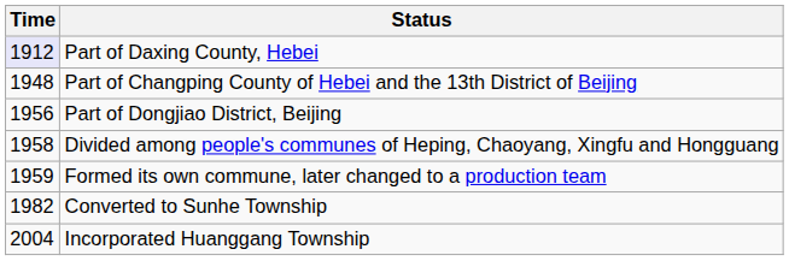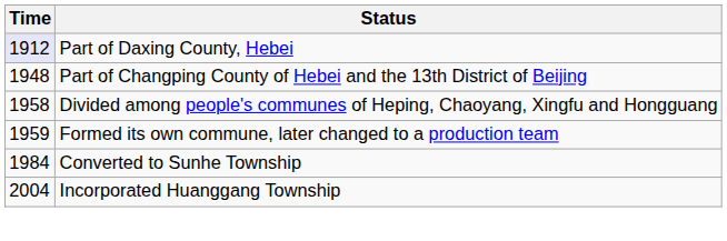 <table class="wikitable">
 <tr>
 <th>Time</th>
 <th>Status</th>
 </tr>
 <tr>
 <td style="background: lavender;">1912</td>
 <td>Part of Daxing County, <a href='#'>Hebei</a></td>
 </tr>
 <tr>
 <td>1948</td>
 <td>Part of Changping County of <a href='#'>Hebei</a> and the 13th District of <a href='#'>Beijing</a></td>
 </tr>
 <tr>
-<td>1956</td>
-<td>Part of Dongjiao District, Beijing</td>
-</tr>
-<tr>
 <td>1958</td>
 <td>Divided among <a href='#'>people's communes</a> of Heping, Chaoyang, Xingfu and Hongguang</td>
 </tr>
 <tr>
 <td>1959</td>
 <td>Formed its own commune, later changed to a <a href='#'>production team</a></td>
 </tr>
 <tr>
-<td>1982</td>
+<td>1984</td>
 <td>Converted to Sunhe Township</td>
 </tr>
 <tr>
 <td>2004</td>
 <td>Incorporated Huanggang Township</td>
 </tr>
 </table>
